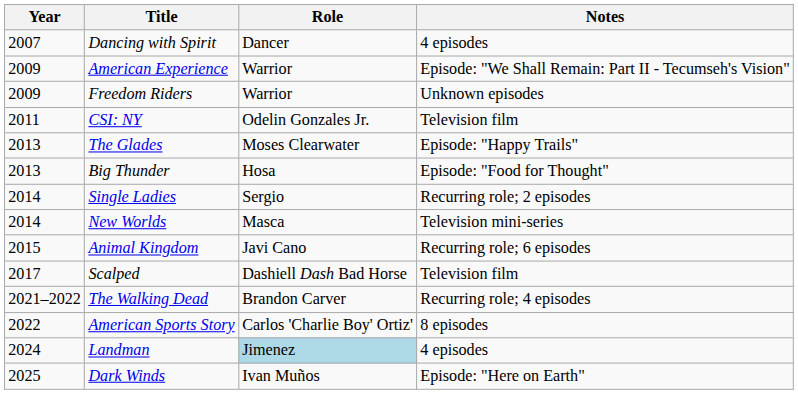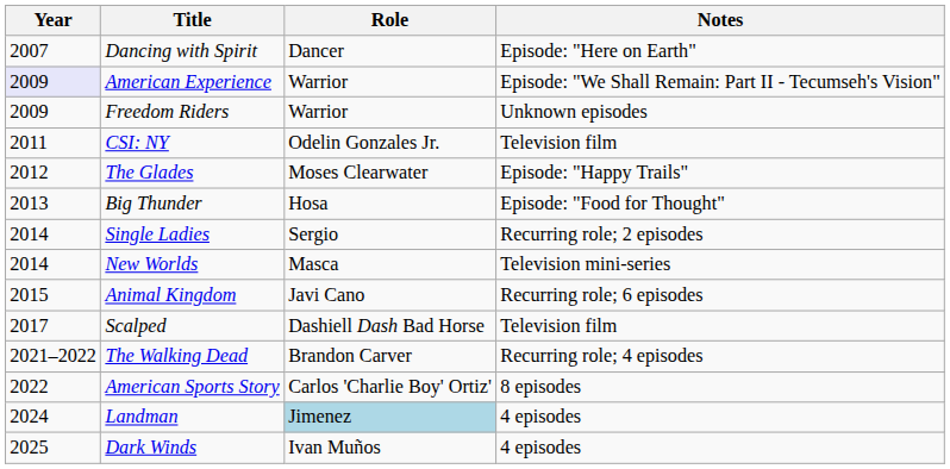 <table class="wikitable sortable">
 <tr>
 <th>Year</th>
 <th>Title</th>
 <th>Role</th>
 <th class=unsortable>Notes</th>
 </tr>
 <tr>
 <td>2007</td>
 <td><em>Dancing with Spirit</em></td>
 <td>Dancer</td>
-<td>4 episodes</td>
+<td>Episode: "Here on Earth"</td>
 </tr>
 <tr>
-<td>2009</td>
+<td style="background: lavender;">2009</td>
 <td><em><a href='#'>American Experience</a></em></td>
 <td>Warrior</td>
 <td>Episode: "We Shall Remain: Part II - Tecumseh's Vision"</td>
 </tr>
 <tr>
 <td>2009</td>
 <td><em>Freedom Riders</em></td>
 <td>Warrior</td>
 <td>Unknown episodes</td>
 </tr>
 <tr>
 <td>2011</td>
 <td><em><a href='#'>CSI: NY</a></em></td>
 <td>Odelin Gonzales Jr.</td>
 <td>Television film</td>
 </tr>
 <tr>
-<td>2013</td>
+<td>2012</td>
 <td><em><a href='#'>The Glades</a></em></td>
 <td>Moses Clearwater</td>
 <td>Episode: "Happy Trails"</td>
 </tr>
 <tr>
 <td>2013</td>
 <td><em>Big Thunder</em></td>
 <td>Hosa</td>
 <td>Episode: "Food for Thought"</td>
 </tr>
 <tr>
 <td>2014</td>
 <td><em><a href='#'>Single Ladies</a></em></td>
 <td>Sergio</td>
 <td>Recurring role; 2 episodes</td>
 </tr>
 <tr>
 <td>2014</td>
 <td><em><a href='#'>New Worlds</a></em></td>
 <td>Masca</td>
 <td>Television mini-series</td>
 </tr>
 <tr>
 <td>2015</td>
 <td><em><a href='#'>Animal Kingdom</a></em></td>
 <td>Javi Cano</td>
 <td>Recurring role; 6 episodes</td>
 </tr>
 <tr>
 <td>2017</td>
 <td><em>Scalped</em></td>
 <td>Dashiell <em>Dash</em> Bad Horse</td>
 <td>Television film</td>
 </tr>
 <tr>
 <td>2021–2022</td>
 <td><em><a href='#'>The Walking Dead</a></em></td>
 <td>Brandon Carver</td>
 <td>Recurring role; 4 episodes</td>
 </tr>
 <tr>
 <td>2022</td>
 <td><em><a href='#'>American Sports Story</a></em></td>
 <td>Carlos 'Charlie Boy' Ortiz'</td>
 <td>8 episodes</td>
 </tr>
 <tr>
 <td>2024</td>
 <td><em><a href='#'>Landman</a></em></td>
 <td style="background: lightblue;">Jimenez</td>
 <td>4 episodes</td>
 </tr>
 <tr>
 <td>2025</td>
 <td><a href='#'><em>Dark Winds</em></a></td>
 <td>Ivan Muños</td>
-<td>Episode: "Here on Earth"</td>
+<td>4 episodes</td>
 </tr>
 </table>
